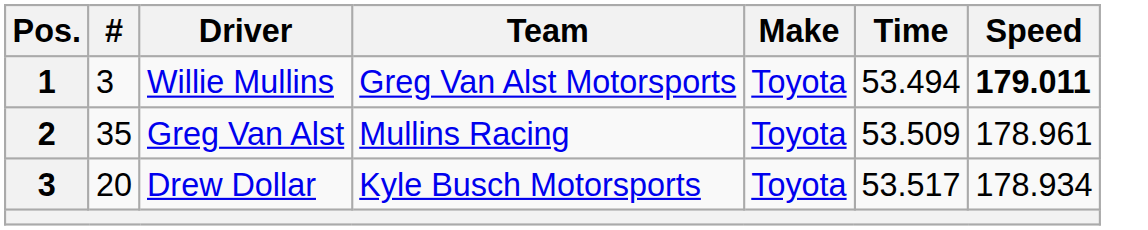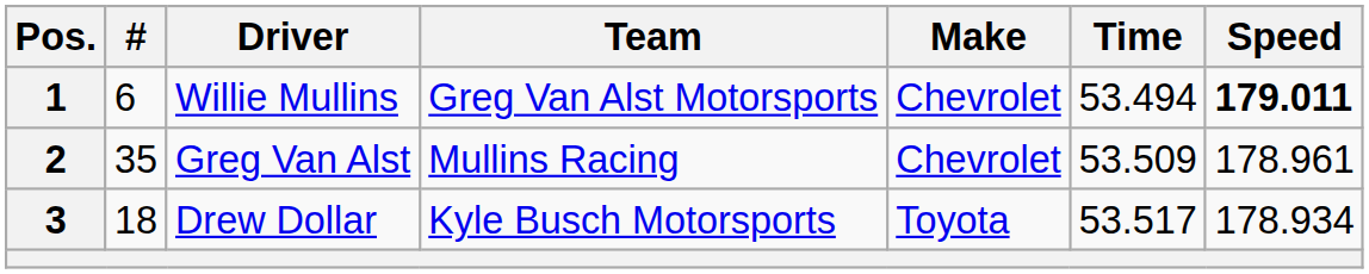 <table class="wikitable" style="font-size:95%">
 <tr>
 <th>Pos.</th>
 <th>#</th>
 <th>Driver</th>
 <th>Team</th>
 <th>Make</th>
 <th>Time</th>
 <th>Speed</th>
 </tr>
 <tr>
 <th>1</th>
-<td>3</td>
+<td>6</td>
 <td><a href='#'>Willie Mullins</a></td>
 <td><a href='#'>Greg Van Alst Motorsports</a></td>
-<td><a href='#'>Toyota</a></td>
+<td><a href='#'>Chevrolet</a></td>
 <td>53.494</td>
 <td><strong>179.011</strong></td>
 </tr>
 <tr>
 <th>2</th>
 <td>35</td>
 <td><a href='#'>Greg Van Alst</a></td>
 <td><a href='#'>Mullins Racing</a></td>
-<td><a href='#'>Toyota</a></td>
+<td><a href='#'>Chevrolet</a></td>
 <td>53.509</td>
 <td>178.961</td>
 </tr>
 <tr>
 <th>3</th>
-<td>20</td>
+<td>18</td>
 <td><a href='#'>Drew Dollar</a></td>
 <td><a href='#'>Kyle Busch Motorsports</a></td>
 <td><a href='#'>Toyota</a></td>
 <td>53.517</td>
 <td>178.934</td>
 </tr>
 <tr>
 <th colspan="7"></th>
 </tr>
 </table>
